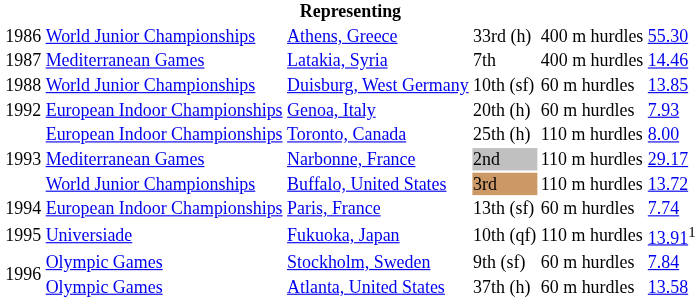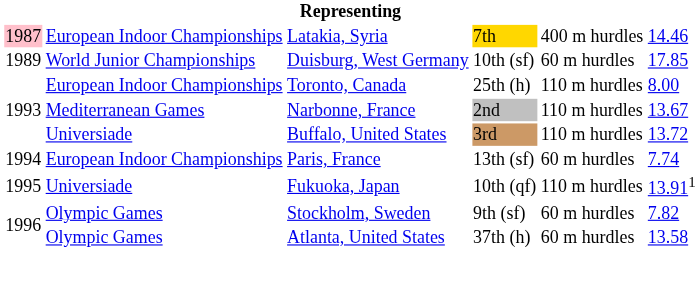 <table>
 <tr>
 <th colspan="6">Representing </th>
 </tr>
 <tr>
-<td>1986</td>
-<td><a href='#'>World Junior Championships</a></td>
-<td><a href='#'>Athens, Greece</a></td>
-<td>33rd (h)</td>
-<td>400 m hurdles</td>
-<td><a href='#'>55.30</a></td>
-</tr>
-<tr>
-<td>1987</td>
-<td><a href='#'>Mediterranean Games</a></td>
+<td style="background: pink;">1987</td>
+<td><a href='#'>European Indoor Championships</a></td>
 <td><a href='#'>Latakia, Syria</a></td>
-<td>7th</td>
+<td style="background: gold;">7th</td>
 <td>400 m hurdles</td>
 <td><a href='#'>14.46</a></td>
 </tr>
 <tr>
-<td>1988</td>
+<td>1989</td>
 <td><a href='#'>World Junior Championships</a></td>
 <td><a href='#'>Duisburg, West Germany</a></td>
 <td>10th (sf)</td>
 <td>60 m hurdles</td>
-<td><a href='#'>13.85</a></td>
-</tr>
-<tr>
-<td>1992</td>
-<td><a href='#'>European Indoor Championships</a></td>
-<td><a href='#'>Genoa, Italy</a></td>
-<td>20th (h)</td>
-<td>60 m hurdles</td>
-<td><a href='#'>7.93</a></td>
+<td><a href='#'>17.85</a></td>
 </tr>
 <tr>
 <td rowspan=3>1993</td>
 <td><a href='#'>European Indoor Championships</a></td>
 <td><a href='#'>Toronto, Canada</a></td>
 <td>25th (h)</td>
 <td>110 m hurdles</td>
 <td><a href='#'>8.00</a></td>
 </tr>
 <tr>
 <td><a href='#'>Mediterranean Games</a></td>
 <td><a href='#'>Narbonne, France</a></td>
 <td bgcolor=silver>2nd</td>
 <td>110 m hurdles</td>
-<td><a href='#'>29.17</a></td>
+<td><a href='#'>13.67</a></td>
 </tr>
 <tr>
-<td><a href='#'>World Junior Championships</a></td>
+<td><a href='#'>Universiade</a></td>
 <td><a href='#'>Buffalo, United States</a></td>
 <td bgcolor=cc9966>3rd</td>
 <td>110 m hurdles</td>
 <td><a href='#'>13.72</a></td>
 </tr>
 <tr>
 <td>1994</td>
 <td><a href='#'>European Indoor Championships</a></td>
 <td><a href='#'>Paris, France</a></td>
 <td>13th (sf)</td>
 <td>60 m hurdles</td>
 <td><a href='#'>7.74</a></td>
 </tr>
 <tr>
 <td>1995</td>
 <td><a href='#'>Universiade</a></td>
 <td><a href='#'>Fukuoka, Japan</a></td>
 <td>10th (qf)</td>
 <td>110 m hurdles</td>
 <td><a href='#'>13.91</a><sup>1</sup></td>
 </tr>
 <tr>
 <td rowspan=2>1996</td>
 <td><a href='#'>Olympic Games</a></td>
 <td><a href='#'>Stockholm, Sweden</a></td>
 <td>9th (sf)</td>
 <td>60 m hurdles</td>
-<td><a href='#'>7.84</a></td>
+<td><a href='#'>7.82</a></td>
 </tr>
 <tr>
 <td><a href='#'>Olympic Games</a></td>
 <td><a href='#'>Atlanta, United States</a></td>
 <td>37th (h)</td>
 <td>60 m hurdles</td>
 <td><a href='#'>13.58</a></td>
 </tr>
 </table>
